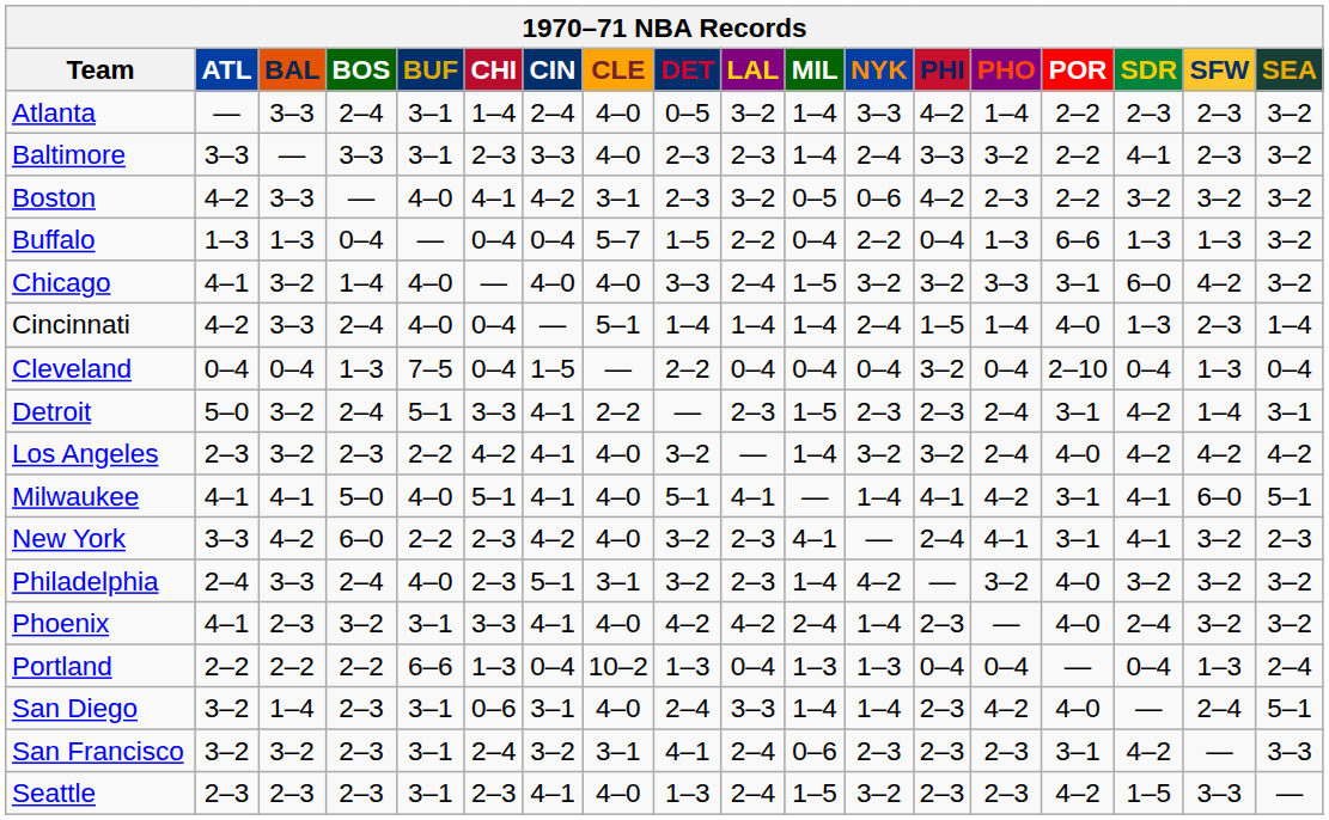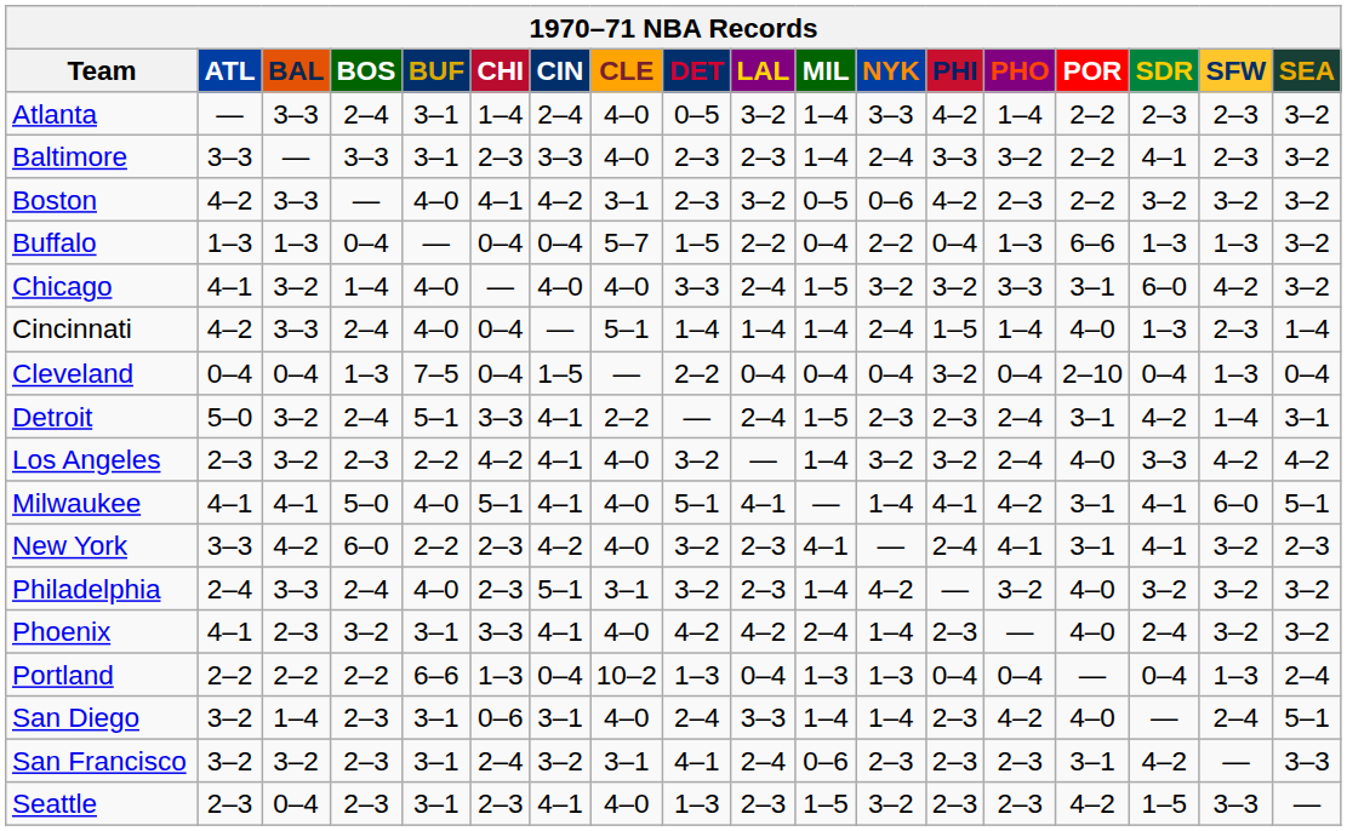 <table class="wikitable" style="font-size:95%; text-align:center;">
 <tr>
 <th colspan=18>1970–71 NBA Records</th>
 </tr>
 <tr>
 <th width=100>Team</th>
 <th style="background:#003EA4;color:#FFFFFF;width=35">ATL</th>
 <th style="background:#E45206;color:#012854;width=35">BAL</th>
 <th style="background:#006400;color:#FFFFFF;width=35">BOS</th>
 <th style="background:#012F6B;color:#D9AA00;width=35">BUF</th>
 <th style="background:#BA0C2F;color:#FFFFFF;width=35">CHI</th>
 <th style="background:#012F6B;color:#FFFFFF;width=35">CIN</th>
 <th style="background:#FFA402;color:#77222F;width=35">CLE</th>
 <th style="background:#012F6B;color:#D40032;width=35">DET</th>
 <th style="background:#800080;color:#FFD700;width=35">LAL</th>
 <th style="background:#006400;color:#FFFFFF;width=35">MIL</th>
 <th style="background:#003EA4;color:#FF8C00;width=35">NYK</th>
 <th style="background:#C90F2E;color:#022167;width=35">PHI</th>
 <th style="background:#800080;color:#FF4500;width=35">PHO</th>
 <th style="background:#FF0000;color:#FFFFFF;width=35">POR</th>
 <th style="background:#00843D;color:#FFCC00;width=35">SDR</th>
 <th style="background:#FFC62C;color:#012F6B;width=35">SFW</th>
 <th style="background:#173F36;color:#EBAA00;width=35">SEA</th>
 </tr>
 <tr>
 <td style="text-align:left;"><a href='#'>Atlanta</a></td>
 <td>—</td>
 <td>3–3</td>
 <td>2–4</td>
 <td>3–1</td>
 <td>1–4</td>
 <td>2–4</td>
 <td>4–0</td>
 <td>0–5</td>
 <td>3–2</td>
 <td>1–4</td>
 <td>3–3</td>
 <td>4–2</td>
 <td>1–4</td>
 <td>2–2</td>
 <td>2–3</td>
 <td>2–3</td>
 <td>3–2</td>
 </tr>
 <tr>
 <td style="text-align:left;"><a href='#'>Baltimore</a></td>
 <td>3–3</td>
 <td>—</td>
 <td>3–3</td>
 <td>3–1</td>
 <td>2–3</td>
 <td>3–3</td>
 <td>4–0</td>
 <td>2–3</td>
 <td>2–3</td>
 <td>1–4</td>
 <td>2–4</td>
 <td>3–3</td>
 <td>3–2</td>
 <td>2–2</td>
 <td>4–1</td>
 <td>2–3</td>
 <td>3–2</td>
 </tr>
 <tr>
 <td style="text-align:left;"><a href='#'>Boston</a></td>
 <td>4–2</td>
 <td>3–3</td>
 <td>—</td>
 <td>4–0</td>
 <td>4–1</td>
 <td>4–2</td>
 <td>3–1</td>
 <td>2–3</td>
 <td>3–2</td>
 <td>0–5</td>
 <td>0–6</td>
 <td>4–2</td>
 <td>2–3</td>
 <td>2–2</td>
 <td>3–2</td>
 <td>3–2</td>
 <td>3–2</td>
 </tr>
 <tr>
 <td style="text-align:left;"><a href='#'>Buffalo</a></td>
 <td>1–3</td>
 <td>1–3</td>
 <td>0–4</td>
 <td>—</td>
 <td>0–4</td>
 <td>0–4</td>
 <td>5–7</td>
 <td>1–5</td>
 <td>2–2</td>
 <td>0–4</td>
 <td>2–2</td>
 <td>0–4</td>
 <td>1–3</td>
 <td>6–6</td>
 <td>1–3</td>
 <td>1–3</td>
 <td>3–2</td>
 </tr>
 <tr>
 <td style="text-align:left;"><a href='#'>Chicago</a></td>
 <td>4–1</td>
 <td>3–2</td>
 <td>1–4</td>
 <td>4–0</td>
 <td>—</td>
 <td>4–0</td>
 <td>4–0</td>
 <td>3–3</td>
 <td>2–4</td>
 <td>1–5</td>
 <td>3–2</td>
 <td>3–2</td>
 <td>3–3</td>
 <td>3–1</td>
 <td>6–0</td>
 <td>4–2</td>
 <td>3–2</td>
 </tr>
 <tr>
 <td style="text-align:left;">Cincinnati</td>
 <td>4–2</td>
 <td>3–3</td>
 <td>2–4</td>
 <td>4–0</td>
 <td>0–4</td>
 <td>—</td>
 <td>5–1</td>
 <td>1–4</td>
 <td>1–4</td>
 <td>1–4</td>
 <td>2–4</td>
 <td>1–5</td>
 <td>1–4</td>
 <td>4–0</td>
 <td>1–3</td>
 <td>2–3</td>
 <td>1–4</td>
 </tr>
 <tr>
 <td style="text-align:left;"><a href='#'>Cleveland</a></td>
 <td>0–4</td>
 <td>0–4</td>
 <td>1–3</td>
 <td>7–5</td>
 <td>0–4</td>
 <td>1–5</td>
 <td>—</td>
 <td>2–2</td>
 <td>0–4</td>
 <td>0–4</td>
 <td>0–4</td>
 <td>3–2</td>
 <td>0–4</td>
 <td>2–10</td>
 <td>0–4</td>
 <td>1–3</td>
 <td>0–4</td>
 </tr>
 <tr>
 <td style="text-align:left;"><a href='#'>Detroit</a></td>
 <td>5–0</td>
 <td>3–2</td>
 <td>2–4</td>
 <td>5–1</td>
 <td>3–3</td>
 <td>4–1</td>
 <td>2–2</td>
 <td>—</td>
-<td>2–3</td>
+<td>2–4</td>
 <td>1–5</td>
 <td>2–3</td>
 <td>2–3</td>
 <td>2–4</td>
 <td>3–1</td>
 <td>4–2</td>
 <td>1–4</td>
 <td>3–1</td>
 </tr>
 <tr>
 <td style="text-align:left;"><a href='#'>Los Angeles</a></td>
 <td>2–3</td>
 <td>3–2</td>
 <td>2–3</td>
 <td>2–2</td>
 <td>4–2</td>
 <td>4–1</td>
 <td>4–0</td>
 <td>3–2</td>
 <td>—</td>
 <td>1–4</td>
 <td>3–2</td>
 <td>3–2</td>
 <td>2–4</td>
 <td>4–0</td>
-<td>4–2</td>
+<td>3–3</td>
 <td>4–2</td>
 <td>4–2</td>
 </tr>
 <tr>
 <td style="text-align:left;"><a href='#'>Milwaukee</a></td>
 <td>4–1</td>
 <td>4–1</td>
 <td>5–0</td>
 <td>4–0</td>
 <td>5–1</td>
 <td>4–1</td>
 <td>4–0</td>
 <td>5–1</td>
 <td>4–1</td>
 <td>—</td>
 <td>1–4</td>
 <td>4–1</td>
 <td>4–2</td>
 <td>3–1</td>
 <td>4–1</td>
 <td>6–0</td>
 <td>5–1</td>
 </tr>
 <tr>
 <td style="text-align:left;"><a href='#'>New York</a></td>
 <td>3–3</td>
 <td>4–2</td>
 <td>6–0</td>
 <td>2–2</td>
 <td>2–3</td>
 <td>4–2</td>
 <td>4–0</td>
 <td>3–2</td>
 <td>2–3</td>
 <td>4–1</td>
 <td>—</td>
 <td>2–4</td>
 <td>4–1</td>
 <td>3–1</td>
 <td>4–1</td>
 <td>3–2</td>
 <td>2–3</td>
 </tr>
 <tr>
 <td style="text-align:left;"><a href='#'>Philadelphia</a></td>
 <td>2–4</td>
 <td>3–3</td>
 <td>2–4</td>
 <td>4–0</td>
 <td>2–3</td>
 <td>5–1</td>
 <td>3–1</td>
 <td>3–2</td>
 <td>2–3</td>
 <td>1–4</td>
 <td>4–2</td>
 <td>—</td>
 <td>3–2</td>
 <td>4–0</td>
 <td>3–2</td>
 <td>3–2</td>
 <td>3–2</td>
 </tr>
 <tr>
 <td style="text-align:left;"><a href='#'>Phoenix</a></td>
 <td>4–1</td>
 <td>2–3</td>
 <td>3–2</td>
 <td>3–1</td>
 <td>3–3</td>
 <td>4–1</td>
 <td>4–0</td>
 <td>4–2</td>
 <td>4–2</td>
 <td>2–4</td>
 <td>1–4</td>
 <td>2–3</td>
 <td>—</td>
 <td>4–0</td>
 <td>2–4</td>
 <td>3–2</td>
 <td>3–2</td>
 </tr>
 <tr>
 <td style="text-align:left;"><a href='#'>Portland</a></td>
 <td>2–2</td>
 <td>2–2</td>
 <td>2–2</td>
 <td>6–6</td>
 <td>1–3</td>
 <td>0–4</td>
 <td>10–2</td>
 <td>1–3</td>
 <td>0–4</td>
 <td>1–3</td>
 <td>1–3</td>
 <td>0–4</td>
 <td>0–4</td>
 <td>—</td>
 <td>0–4</td>
 <td>1–3</td>
 <td>2–4</td>
 </tr>
 <tr>
 <td style="text-align:left;"><a href='#'>San Diego</a></td>
 <td>3–2</td>
 <td>1–4</td>
 <td>2–3</td>
 <td>3–1</td>
 <td>0–6</td>
 <td>3–1</td>
 <td>4–0</td>
 <td>2–4</td>
 <td>3–3</td>
 <td>1–4</td>
 <td>1–4</td>
 <td>2–3</td>
 <td>4–2</td>
 <td>4–0</td>
 <td>—</td>
 <td>2–4</td>
 <td>5–1</td>
 </tr>
 <tr>
 <td style="text-align:left;"><a href='#'>San Francisco</a></td>
 <td>3–2</td>
 <td>3–2</td>
 <td>2–3</td>
 <td>3–1</td>
 <td>2–4</td>
 <td>3–2</td>
 <td>3–1</td>
 <td>4–1</td>
 <td>2–4</td>
 <td>0–6</td>
 <td>2–3</td>
 <td>2–3</td>
 <td>2–3</td>
 <td>3–1</td>
 <td>4–2</td>
 <td>—</td>
 <td>3–3</td>
 </tr>
 <tr>
 <td style="text-align:left;"><a href='#'>Seattle</a></td>
 <td>2–3</td>
-<td>2–3</td>
+<td>0–4</td>
 <td>2–3</td>
 <td>3–1</td>
 <td>2–3</td>
 <td>4–1</td>
 <td>4–0</td>
 <td>1–3</td>
-<td>2–4</td>
+<td>2–3</td>
 <td>1–5</td>
 <td>3–2</td>
 <td>2–3</td>
 <td>2–3</td>
 <td>4–2</td>
 <td>1–5</td>
 <td>3–3</td>
 <td>—</td>
 </tr>
 </table>
